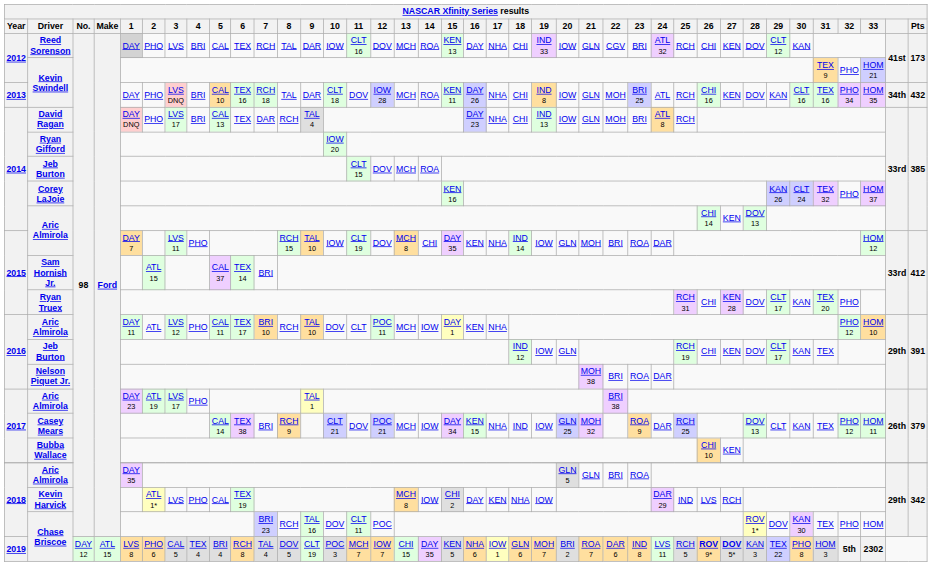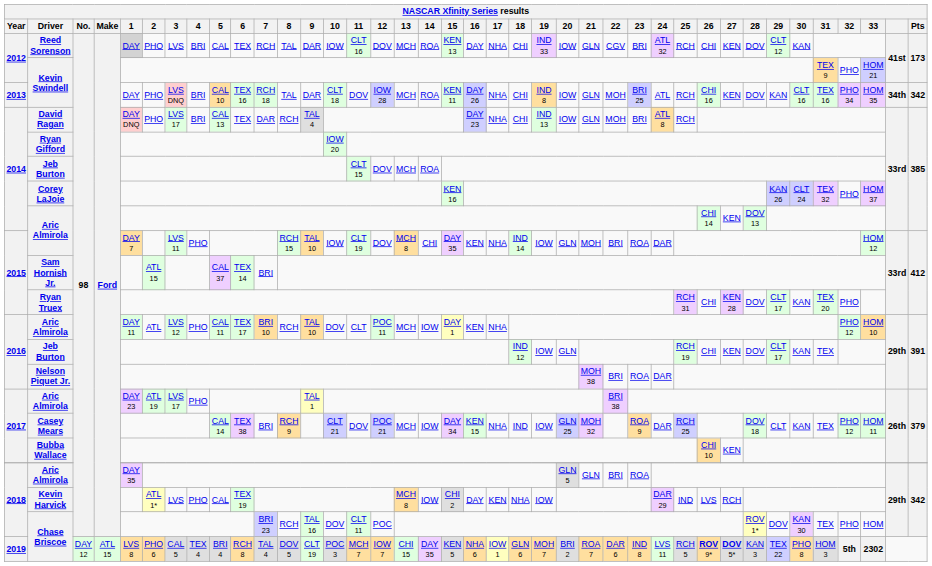 <table class="wikitable" style="text-align:center; font-size:75%">
 <tr>
 <th colspan=42><a href='#'>NASCAR Xfinity Series</a> results</th>
 </tr>
 <tr>
 <th>Year</th>
 <th>Driver</th>
 <th>No.</th>
 <th>Make</th>
 <th>1</th>
 <th>2</th>
 <th>3</th>
 <th>4</th>
 <th>5</th>
 <th>6</th>
 <th>7</th>
 <th>8</th>
 <th>9</th>
 <th>10</th>
 <th>11</th>
 <th>12</th>
 <th>13</th>
 <th>14</th>
 <th>15</th>
 <th>16</th>
 <th>17</th>
 <th>18</th>
 <th>19</th>
 <th>20</th>
 <th>21</th>
 <th>22</th>
 <th>23</th>
 <th>24</th>
 <th>25</th>
 <th>26</th>
 <th>27</th>
 <th>28</th>
 <th>29</th>
 <th>30</th>
 <th>31</th>
 <th>32</th>
 <th>33</th>
 <th></th>
 <th>Pts</th>
 </tr>
 <tr>
 <th rowspan=2><a href='#'>2012</a></th>
 <th><a href='#'>Reed Sorenson</a></th>
 <th rowspan=21>98</th>
 <th rowspan=21><a href='#'>Ford</a></th>
 <td style="background: lightgrey;"><a href='#'>DAY</a></td>
 <td><a href='#'>PHO</a></td>
 <td><a href='#'>LVS</a></td>
 <td><a href='#'>BRI</a></td>
 <td><a href='#'>CAL</a></td>
 <td><a href='#'>TEX</a></td>
 <td><a href='#'>RCH</a></td>
 <td><a href='#'>TAL</a></td>
 <td><a href='#'>DAR</a></td>
 <td><a href='#'>IOW</a></td>
 <td style="background:#DFFFDF;"><a href='#'>CLT</a><br><small>16</small></td>
 <td><a href='#'>DOV</a></td>
 <td><a href='#'>MCH</a></td>
 <td><a href='#'>ROA</a></td>
 <td style="background:#DFFFDF;"><a href='#'>KEN</a><br><small>13</small></td>
 <td><a href='#'>DAY</a></td>
 <td><a href='#'>NHA</a></td>
 <td><a href='#'>CHI</a></td>
 <td style="background:#EFCFFF;"><a href='#'>IND</a><br><small>33</small></td>
 <td><a href='#'>IOW</a></td>
 <td><a href='#'>GLN</a></td>
 <td><a href='#'>CGV</a></td>
 <td><a href='#'>BRI</a></td>
 <td style="background:#EFCFFF;"><a href='#'>ATL</a><br><small>32</small></td>
 <td><a href='#'>RCH</a></td>
 <td><a href='#'>CHI</a></td>
 <td><a href='#'>KEN</a></td>
 <td><a href='#'>DOV</a></td>
 <td style="background:#DFFFDF;"><a href='#'>CLT</a><br><small>12</small></td>
 <td><a href='#'>KAN</a></td>
 <td colspan=3></td>
 <th rowspan=2>41st</th>
 <th rowspan=2>173</th>
 </tr>
 <tr>
 <th rowspan=2><a href='#'>Kevin Swindell</a></th>
 <td colspan=30></td>
 <td style="background:#FFDF9F;"><a href='#'>TEX</a><br><small>9</small></td>
 <td><a href='#'>PHO</a></td>
 <td style="background:#CFCFFF;"><a href='#'>HOM</a><br><small>21</small></td>
 </tr>
 <tr>
 <th><a href='#'>2013</a></th>
 <td><a href='#'>DAY</a></td>
 <td><a href='#'>PHO</a></td>
 <td style="background:#FFCFCF;"><a href='#'>LVS</a><br><small>DNQ</small></td>
 <td><a href='#'>BRI</a></td>
 <td style="background:#FFDF9F;"><a href='#'>CAL</a><br><small>10</small></td>
 <td style="background:#DFFFDF;"><a href='#'>TEX</a><br><small>16</small></td>
 <td style="background:#DFFFDF;"><a href='#'>RCH</a><br><small>18</small></td>
 <td><a href='#'>TAL</a></td>
 <td><a href='#'>DAR</a></td>
 <td style="background:#DFFFDF;"><a href='#'>CLT</a><br><small>18</small></td>
 <td><a href='#'>DOV</a></td>
 <td style="background:#CFCFFF;"><a href='#'>IOW</a><br><small>28</small></td>
 <td><a href='#'>MCH</a></td>
 <td><a href='#'>ROA</a></td>
 <td style="background:#DFFFDF;"><a href='#'>KEN</a><br><small>11</small></td>
 <td style="background:#CFCFFF;"><a href='#'>DAY</a><br><small>26</small></td>
 <td><a href='#'>NHA</a></td>
 <td><a href='#'>CHI</a></td>
 <td style="background:#FFDF9F;"><a href='#'>IND</a><br><small>8</small></td>
 <td><a href='#'>IOW</a></td>
 <td><a href='#'>GLN</a></td>
 <td><a href='#'>MOH</a></td>
 <td style="background:#CFCFFF;"><a href='#'>BRI</a><br><small>25</small></td>
 <td><a href='#'>ATL</a></td>
 <td><a href='#'>RCH</a></td>
 <td style="background:#DFFFDF;"><a href='#'>CHI</a><br><small>16</small></td>
 <td><a href='#'>KEN</a></td>
 <td><a href='#'>DOV</a></td>
 <td><a href='#'>KAN</a></td>
 <td style="background:#DFFFDF;"><a href='#'>CLT</a><br><small>16</small></td>
 <td style="background:#DFFFDF;"><a href='#'>TEX</a><br><small>16</small></td>
 <td style="background:#EFCFFF;"><a href='#'>PHO</a><br><small>34</small></td>
 <td style="background:#EFCFFF;"><a href='#'>HOM</a><br><small>35</small></td>
 <th>34th</th>
-<th>432</th>
+<th>342</th>
 </tr>
 <tr>
 <th rowspan=5><a href='#'>2014</a></th>
 <th><a href='#'>David Ragan</a></th>
 <td style="background:#FFCFCF;"><a href='#'>DAY</a><br><small>DNQ</small></td>
 <td><a href='#'>PHO</a></td>
 <td style="background:#DFFFDF;"><a href='#'>LVS</a><br><small>17</small></td>
 <td><a href='#'>BRI</a></td>
 <td style="background:#DFFFDF;"><a href='#'>CAL</a><br><small>13</small></td>
 <td><a href='#'>TEX</a></td>
 <td><a href='#'>DAR</a></td>
 <td><a href='#'>RCH</a></td>
 <td style="background:#DFDFDF;"><a href='#'>TAL</a><br><small>4</small></td>
 <td colspan=6></td>
 <td style="background:#CFCFFF;"><a href='#'>DAY</a><br><small>23</small></td>
 <td><a href='#'>NHA</a></td>
 <td><a href='#'>CHI</a></td>
 <td style="background:#DFFFDF;"><a href='#'>IND</a><br><small>13</small></td>
 <td><a href='#'>IOW</a></td>
 <td><a href='#'>GLN</a></td>
 <td><a href='#'>MOH</a></td>
 <td><a href='#'>BRI</a></td>
 <td style="background:#FFDF9F;"><a href='#'>ATL</a><br><small>8</small></td>
 <td><a href='#'>RCH</a></td>
 <td colspan=8></td>
 <th rowspan=5>33rd</th>
 <th rowspan=5>385</th>
 </tr>
 <tr>
 <th><a href='#'>Ryan Gifford</a></th>
 <td colspan=9></td>
 <td style="background:#DFFFDF;"><a href='#'>IOW</a><br><small>20</small></td>
 <td colspan=23></td>
 </tr>
 <tr>
 <th><a href='#'>Jeb Burton</a></th>
 <td colspan=10></td>
 <td style="background:#DFFFDF;"><a href='#'>CLT</a><br><small>15</small></td>
 <td><a href='#'>DOV</a></td>
 <td><a href='#'>MCH</a></td>
 <td><a href='#'>ROA</a></td>
 <td colspan=19></td>
 </tr>
 <tr>
 <th><a href='#'>Corey LaJoie</a></th>
 <td colspan=14></td>
 <td style="background:#DFFFDF;"><a href='#'>KEN</a><br><small>16</small></td>
 <td colspan=13></td>
 <td style="background:#CFCFFF;"><a href='#'>KAN</a><br><small>26</small></td>
 <td style="background:#CFCFFF;"><a href='#'>CLT</a><br><small>24</small></td>
 <td style="background:#EFCFFF;"><a href='#'>TEX</a><br><small>32</small></td>
 <td><a href='#'>PHO</a></td>
 <td style="background:#EFCFFF;"><a href='#'>HOM</a><br><small>37</small></td>
 </tr>
 <tr>
 <th rowspan=2><a href='#'>Aric Almirola</a></th>
 <td colspan=25></td>
 <td style="background:#DFFFDF;"><a href='#'>CHI</a><br><small>14</small></td>
 <td><a href='#'>KEN</a></td>
 <td style="background:#DFFFDF;"><a href='#'>DOV</a><br><small>13</small></td>
 <td colspan=5></td>
 </tr>
 <tr>
 <th rowspan=3><a href='#'>2015</a></th>
 <td style="background:#FFDF9F;"><a href='#'>DAY</a><br><small>7</small></td>
 <td colspan=1></td>
 <td style="background:#DFFFDF;"><a href='#'>LVS</a><br><small>11</small></td>
 <td><a href='#'>PHO</a></td>
 <td colspan=3></td>
 <td style="background:#DFFFDF;"><a href='#'>RCH</a><br><small>15</small></td>
 <td style="background:#FFDF9F;"><a href='#'>TAL</a><br><small>10</small></td>
 <td><a href='#'>IOW</a></td>
 <td style="background:#DFFFDF;"><a href='#'>CLT</a><br><small>19</small></td>
 <td><a href='#'>DOV</a></td>
 <td style="background:#FFDF9F;"><a href='#'>MCH</a><br><small>8</small></td>
 <td><a href='#'>CHI</a></td>
 <td style="background:#EFCFFF;"><a href='#'>DAY</a><br><small>35</small></td>
 <td><a href='#'>KEN</a></td>
 <td><a href='#'>NHA</a></td>
 <td style="background:#DFFFDF;"><a href='#'>IND</a><br><small>14</small></td>
 <td><a href='#'>IOW</a></td>
 <td><a href='#'>GLN</a></td>
 <td><a href='#'>MOH</a></td>
 <td><a href='#'>BRI</a></td>
 <td><a href='#'>ROA</a></td>
 <td><a href='#'>DAR</a></td>
 <td colspan=8></td>
 <td style="background:#DFFFDF;"><a href='#'>HOM</a><br><small>12</small></td>
 <th rowspan=3>33rd</th>
 <th rowspan=3>412</th>
 </tr>
 <tr>
 <th><a href='#'>Sam Hornish Jr.</a></th>
 <td colspan=1></td>
 <td style="background:#DFFFDF;"><a href='#'>ATL</a><br><small>15</small></td>
 <td colspan=2></td>
 <td style="background:#EFCFFF;"><a href='#'>CAL</a><br><small>37</small></td>
 <td style="background:#DFFFDF;"><a href='#'>TEX</a><br><small>14</small></td>
 <td><a href='#'>BRI</a></td>
 <td colspan=26></td>
 </tr>
 <tr>
 <th><a href='#'>Ryan Truex</a></th>
 <td colspan=24></td>
 <td style="background:#EFCFFF;"><a href='#'>RCH</a><br><small>31</small></td>
 <td><a href='#'>CHI</a></td>
 <td style="background:#EFCFFF;"><a href='#'>KEN</a><br><small>28</small></td>
 <td><a href='#'>DOV</a></td>
 <td style="background:#DFFFDF;"><a href='#'>CLT</a><br><small>17</small></td>
 <td><a href='#'>KAN</a></td>
 <td style="background:#DFFFDF;"><a href='#'>TEX</a><br><small>20</small></td>
 <td><a href='#'>PHO</a></td>
 <td colspan=1></td>
 </tr>
 <tr>
 <th rowspan=3><a href='#'>2016</a></th>
 <th><a href='#'>Aric Almirola</a></th>
 <td style="background:#DFFFDF;"><a href='#'>DAY</a><br><small>11</small></td>
 <td><a href='#'>ATL</a></td>
 <td style="background:#DFFFDF;"><a href='#'>LVS</a><br><small>12</small></td>
 <td><a href='#'>PHO</a></td>
 <td style="background:#DFFFDF;"><a href='#'>CAL</a><br><small>11</small></td>
 <td style="background:#DFFFDF;"><a href='#'>TEX</a><br><small>17</small></td>
 <td style="background:#FFDF9F;"><a href='#'>BRI</a><br><small>10</small></td>
 <td><a href='#'>RCH</a></td>
 <td style="background:#FFDF9F;"><a href='#'>TAL</a><br><small>10</small></td>
 <td><a href='#'>DOV</a></td>
 <td><a href='#'>CLT</a></td>
 <td style="background:#DFFFDF;"><a href='#'>POC</a><br><small>11</small></td>
 <td><a href='#'>MCH</a></td>
 <td><a href='#'>IOW</a></td>
 <td style="background:#FFFFBF;"><a href='#'>DAY</a><br><small>1</small></td>
 <td><a href='#'>KEN</a></td>
 <td><a href='#'>NHA</a></td>
 <td colspan=14></td>
 <td style="background:#DFFFDF;"><a href='#'>PHO</a><br><small>12</small></td>
 <td style="background:#FFDF9F;"><a href='#'>HOM</a><br><small>10</small></td>
 <th rowspan=3>29th</th>
 <th rowspan=3>391</th>
 </tr>
 <tr>
 <th><a href='#'>Jeb Burton</a></th>
 <td colspan=17></td>
 <td style="background:#DFFFDF;"><a href='#'>IND</a><br><small>12</small></td>
 <td><a href='#'>IOW</a></td>
 <td><a href='#'>GLN</a></td>
 <td colspan=4></td>
 <td style="background:#DFFFDF;"><a href='#'>RCH</a><br><small>19</small></td>
 <td><a href='#'>CHI</a></td>
 <td><a href='#'>KEN</a></td>
 <td><a href='#'>DOV</a></td>
 <td style="background:#DFFFDF;"><a href='#'>CLT</a><br><small>17</small></td>
 <td><a href='#'>KAN</a></td>
 <td><a href='#'>TEX</a></td>
 <td colspan=2></td>
 </tr>
 <tr>
 <th><a href='#'>Nelson Piquet Jr.</a></th>
 <td colspan=20></td>
 <td style="background:#EFCFFF;"><a href='#'>MOH</a><br><small>38</small></td>
 <td><a href='#'>BRI</a></td>
 <td><a href='#'>ROA</a></td>
 <td><a href='#'>DAR</a></td>
 <td colspan=9></td>
 </tr>
 <tr>
 <th rowspan=3><a href='#'>2017</a></th>
 <th><a href='#'>Aric Almirola</a></th>
 <td style="background:#EFCFFF;"><a href='#'>DAY</a><br><small>23</small></td>
 <td style="background:#DFFFDF;"><a href='#'>ATL</a><br><small>19</small></td>
 <td style="background:#DFFFDF;"><a href='#'>LVS</a><br><small>17</small></td>
 <td><a href='#'>PHO</a></td>
 <td colspan=4></td>
 <td style="background:#FFFFBF;"><a href='#'>TAL</a><br><small>1</small></td>
 <td colspan=12></td>
 <td style="background:#EFCFFF;"><a href='#'>BRI</a><br><small>38</small></td>
 <td colspan=11></td>
 <th rowspan=3>26th</th>
 <th rowspan=3>379</th>
 </tr>
 <tr>
 <th><a href='#'>Casey Mears</a></th>
 <td colspan=4></td>
 <td style="background:#DFFFDF;"><a href='#'>CAL</a><br><small>14</small></td>
 <td style="background:#EFCFFF;"><a href='#'>TEX</a><br><small>38</small></td>
 <td><a href='#'>BRI</a></td>
 <td style="background:#FFDF9F;"><a href='#'>RCH</a><br><small>9</small></td>
 <td colspan=1></td>
 <td style="background:#CFCFFF;"><a href='#'>CLT</a><br><small>21</small></td>
 <td><a href='#'>DOV</a></td>
 <td style="background:#CFCFFF;"><a href='#'>POC</a><br><small>21</small></td>
 <td><a href='#'>MCH</a></td>
 <td><a href='#'>IOW</a></td>
 <td style="background:#EFCFFF;"><a href='#'>DAY</a><br><small>34</small></td>
 <td style="background:#DFFFDF;"><a href='#'>KEN</a><br><small>15</small></td>
 <td><a href='#'>NHA</a></td>
 <td><a href='#'>IND</a></td>
 <td><a href='#'>IOW</a></td>
 <td style="background:#CFCFFF;"><a href='#'>GLN</a><br><small>25</small></td>
 <td style="background:#EFCFFF;"><a href='#'>MOH</a><br><small>32</small></td>
 <td colspan=1></td>
 <td style="background:#FFDF9F;"><a href='#'>ROA</a><br><small>9</small></td>
 <td><a href='#'>DAR</a></td>
 <td style="background:#CFCFFF;"><a href='#'>RCH</a><br><small>25</small></td>
 <td colspan=2></td>
-<td style="background:#DFFFDF;"><a href='#'>DOV</a><br><small>13</small></td>
+<td style="background:#DFFFDF;"><a href='#'>DOV</a><br><small>18</small></td>
 <td><a href='#'>CLT</a></td>
 <td><a href='#'>KAN</a></td>
 <td><a href='#'>TEX</a></td>
 <td style="background:#DFFFDF;"><a href='#'>PHO</a><br><small>12</small></td>
 <td style="background:#DFFFDF;"><a href='#'>HOM</a><br><small>11</small></td>
 </tr>
 <tr>
 <th><a href='#'>Bubba Wallace</a></th>
 <td colspan=25></td>
 <td style="background:#FFDF9F;"><a href='#'>CHI</a><br><small>10</small></td>
 <td><a href='#'>KEN</a></td>
 <td colspan=6></td>
 </tr>
 <tr>
 </tr>
 <tr>
 <th rowspan=3><a href='#'>2018</a></th>
 <th><a href='#'>Aric Almirola</a></th>
 <td style="background:#EFCFFF;"><a href='#'>DAY</a><br><small>35</small></td>
 <td colspan=18></td>
 <td style="background:#DFDFDF;"><a href='#'>GLN</a><br><small>5</small></td>
 <td><a href='#'>GLN</a></td>
 <td><a href='#'>BRI</a></td>
 <td><a href='#'>ROA</a></td>
 <td colspan=10></td>
 <th rowspan=3>29th</th>
 <th rowspan=3>342</th>
 </tr>
 <tr>
 <th><a href='#'>Kevin Harvick</a></th>
 <td colspan=1></td>
 <td style="background:#FFFFBF;"><a href='#'>ATL</a><br><small>1*</small></td>
 <td><a href='#'>LVS</a></td>
 <td><a href='#'>PHO</a></td>
 <td><a href='#'>CAL</a></td>
 <td style="background:#DFFFDF;"><a href='#'>TEX</a><br><small>19</small></td>
 <td colspan=6></td>
 <td style="background:#FFDF9F;"><a href='#'>MCH</a><br><small>8</small></td>
 <td><a href='#'>IOW</a></td>
 <td style="background:#DFDFDF;"><a href='#'>CHI</a><br><small>2</small></td>
 <td><a href='#'>DAY</a></td>
 <td><a href='#'>KEN</a></td>
 <td><a href='#'>NHA</a></td>
 <td><a href='#'>IOW</a></td>
 <td colspan=4></td>
 <td style="background:#EFCFFF;"><a href='#'>DAR</a><br><small>29</small></td>
 <td><a href='#'>IND</a></td>
 <td><a href='#'>LVS</a></td>
 <td><a href='#'>RCH</a></td>
 <td colspan=6></td>
 </tr>
 <tr>
 <th rowspan=2><a href='#'>Chase Briscoe</a></th>
 <td colspan=6></td>
 <td style="background:#CFCFFF;"><a href='#'>BRI</a><br><small>23</small></td>
 <td><a href='#'>RCH</a></td>
 <td style="background:#DFFFDF;"><a href='#'>TAL</a><br><small>16</small></td>
 <td><a href='#'>DOV</a></td>
 <td style="background:#DFFFDF;"><a href='#'>CLT</a><br><small>11</small></td>
 <td><a href='#'>POC</a></td>
 <td colspan=15></td>
 <td style="background:#FFFFBF;"><a href='#'>ROV</a><br><small>1*</small></td>
 <td><a href='#'>DOV</a></td>
 <td style="background:#EFCFFF;"><a href='#'>KAN</a><br><small>30</small></td>
 <td><a href='#'>TEX</a></td>
 <td><a href='#'>PHO</a></td>
 <td><a href='#'>HOM</a></td>
 </tr>
 <tr>
 <th><a href='#'>2019</a></th>
 <td style="background:#DFFFDF;"><a href='#'>DAY</a><br><small>12</small></td>
 <td style="background:#DFFFDF;"><a href='#'>ATL</a><br><small>15</small></td>
 <td style="background:#FFDF9F;"><a href='#'>LVS</a><br><small>8</small></td>
 <td style="background:#FFDF9F;"><a href='#'>PHO</a><br><small>6</small></td>
 <td style="background:#DFDFDF;"><a href='#'>CAL</a><br><small>5</small></td>
 <td style="background:#DFDFDF;"><a href='#'>TEX</a><br><small>4</small></td>
 <td style="background:#DFDFDF;"><a href='#'>BRI</a><br><small>4</small></td>
 <td style="background:#FFDF9F;"><a href='#'>RCH</a><br><small>8</small></td>
 <td style="background:#DFDFDF;"><a href='#'>TAL</a><br><small>4</small></td>
 <td style="background:#DFDFDF;"><a href='#'>DOV</a><br><small>5</small></td>
 <td style="background:#DFFFDF;"><a href='#'>CLT</a><br><small>19</small></td>
 <td style="background:#DFDFDF;"><a href='#'>POC</a><br><small>3</small></td>
 <td style="background:#FFDF9F;"><a href='#'>MCH</a><br><small>7</small></td>
 <td style="background:#FFDF9F;"><a href='#'>IOW</a><br><small>7</small></td>
 <td style="background:#DFFFDF;"><a href='#'>CHI</a><br><small>15</small></td>
 <td style="background:#EFCFFF;"><a href='#'>DAY</a><br><small>35</small></td>
 <td style="background:#DFDFDF;"><a href='#'>KEN</a><br><small>5</small></td>
 <td style="background:#FFDF9F;"><a href='#'>NHA</a><br><small>6</small></td>
 <td style="background:#FFFFBF;"><a href='#'>IOW</a><br><small>1</small></td>
 <td style="background:#FFDF9F;"><a href='#'>GLN</a><br><small>6</small></td>
 <td style="background:#FFDF9F;"><a href='#'>MOH</a><br><small>7</small></td>
 <td style="background:#DFDFDF;"><a href='#'>BRI</a><br><small>2</small></td>
 <td style="background:#FFDF9F;"><a href='#'>ROA</a><br><small>7</small></td>
 <td style="background:#FFDF9F;"><a href='#'>DAR</a><br><small>6</small></td>
 <td style="background:#FFDF9F;"><a href='#'>IND</a><br><small>8</small></td>
 <td style="background:#DFFFDF;"><a href='#'>LVS</a><br><small>11</small></td>
 <td style="background:#DFDFDF;"><a href='#'>RCH</a><br><small>5</small></td>
 <td style="background:#FFDF9F;"><strong><a href='#'>ROV</a></strong><br><small>9*</small></td>
 <td style="background:#DFDFDF;"><strong><a href='#'>DOV</a></strong><br><small>5*</small></td>
 <td style="background:#DFDFDF;"><a href='#'>KAN</a><br><small>3</small></td>
 <td style="background:#CFCFFF;"><a href='#'>TEX</a><br><small>22</small></td>
 <td style="background:#FFDF9F;"><a href='#'>PHO</a><br><small>8</small></td>
 <td style="background:#DFDFDF;"><a href='#'>HOM</a><br><small>3</small></td>
 <th>5th</th>
 <th>2302</th>
 </tr>
 </table>
